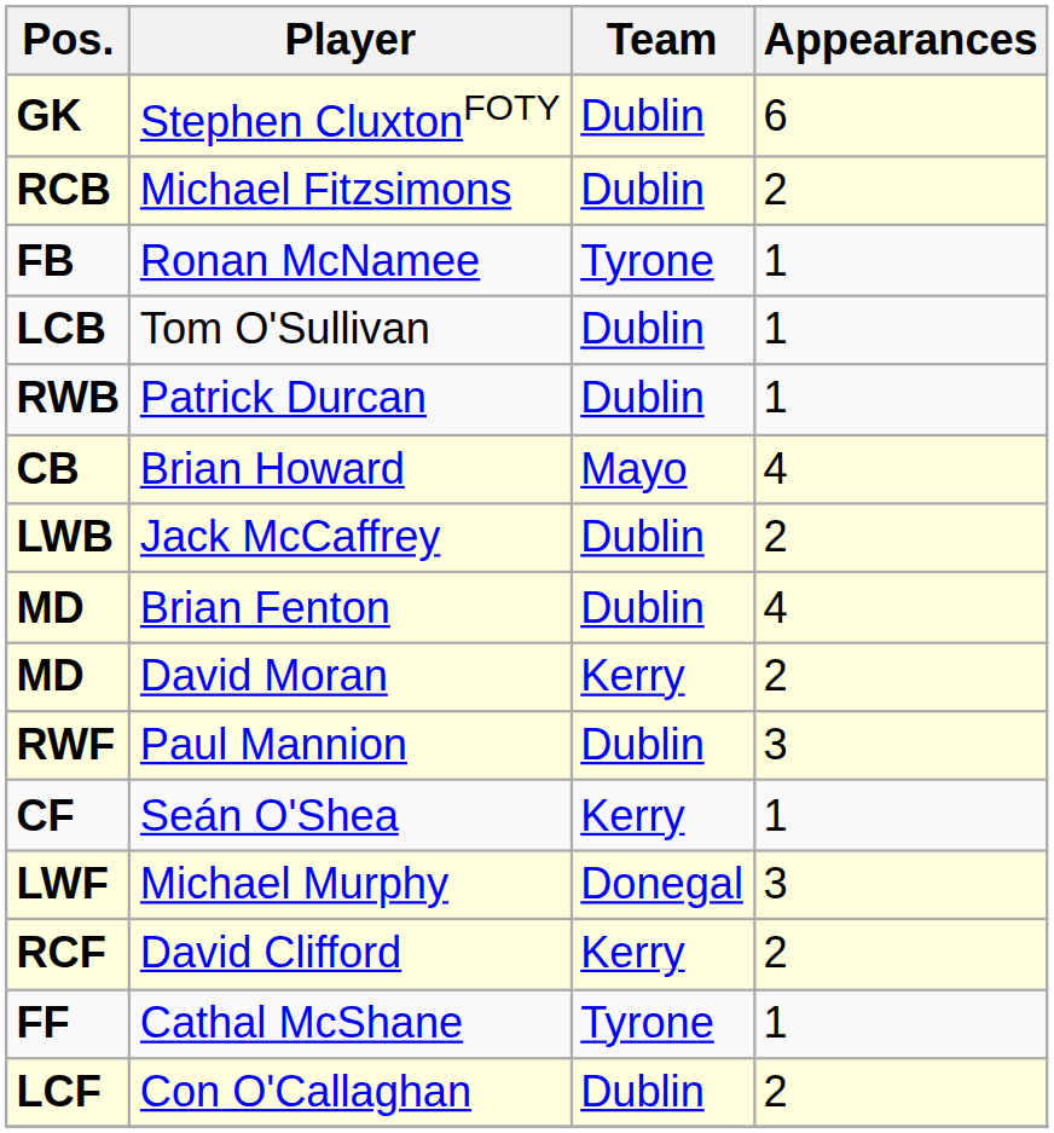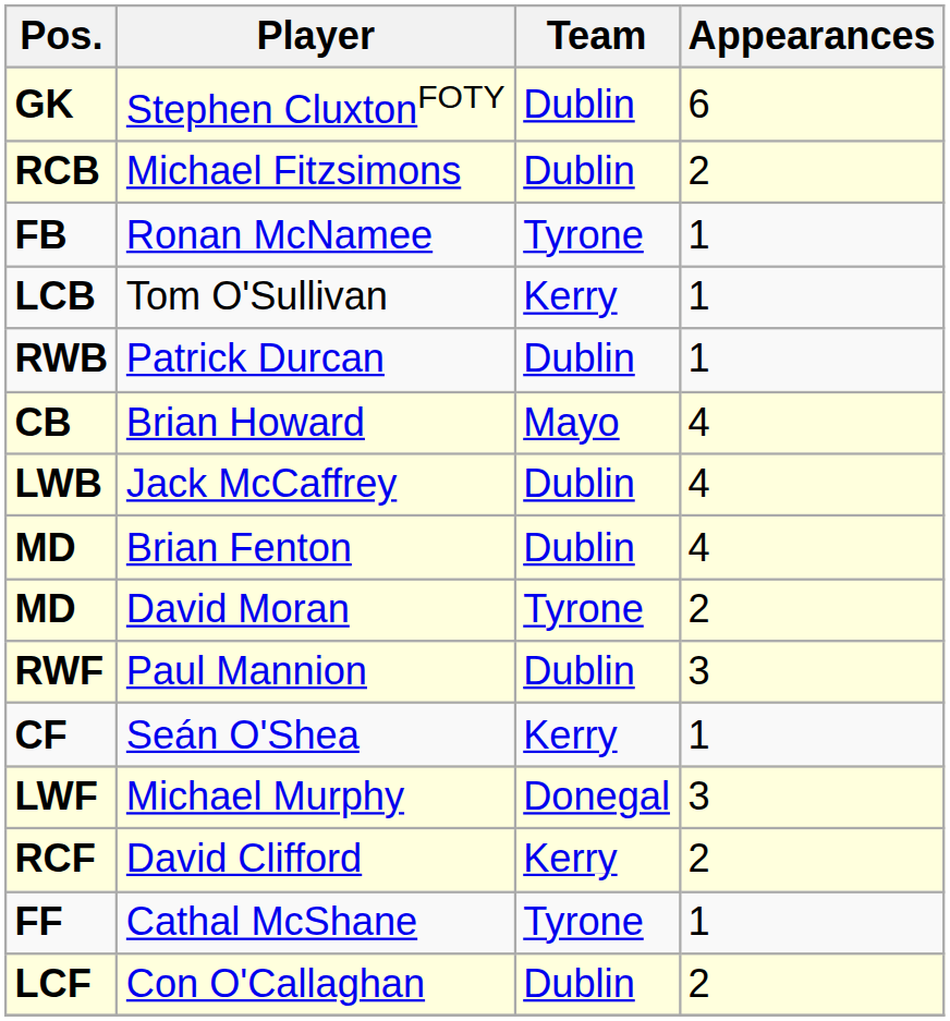 <table class="wikitable">
 <tr>
 <th>Pos.</th>
 <th>Player</th>
 <th>Team</th>
 <th>Appearances</th>
 </tr>
 <tr bgcolor="#FFFFDD">
 <td><strong>GK</strong></td>
 <td> <a href='#'>Stephen Cluxton</a><sup>FOTY</sup></td>
 <td><a href='#'>Dublin</a></td>
 <td>6</td>
 </tr>
 <tr bgcolor="#FFFFDD">
 <td><strong>RCB</strong></td>
 <td> <a href='#'>Michael Fitzsimons</a></td>
 <td><a href='#'>Dublin</a></td>
 <td>2</td>
 </tr>
 <tr>
 <td><strong>FB</strong></td>
 <td> <a href='#'>Ronan McNamee</a></td>
 <td><a href='#'>Tyrone</a></td>
 <td>1</td>
 </tr>
 <tr>
 <td><strong>LCB</strong></td>
 <td> Tom O'Sullivan</td>
-<td><a href='#'>Dublin</a></td>
+<td><a href='#'>Kerry</a></td>
 <td>1</td>
 </tr>
 <tr>
 <td><strong>RWB</strong></td>
 <td> <a href='#'>Patrick Durcan</a></td>
 <td><a href='#'>Dublin</a></td>
 <td>1</td>
 </tr>
 <tr bgcolor="#FFFFDD">
 <td><strong>CB</strong></td>
 <td> <a href='#'>Brian Howard</a></td>
 <td><a href='#'>Mayo</a></td>
 <td>4</td>
 </tr>
 <tr bgcolor="#FFFFDD">
 <td><strong>LWB</strong></td>
 <td> <a href='#'>Jack McCaffrey</a></td>
 <td><a href='#'>Dublin</a></td>
-<td>2</td>
+<td>4</td>
 </tr>
 <tr bgcolor="#FFFFDD">
 <td><strong>MD</strong></td>
 <td> <a href='#'>Brian Fenton</a></td>
 <td><a href='#'>Dublin</a></td>
 <td>4</td>
 </tr>
 <tr bgcolor="#FFFFDD">
 <td><strong>MD</strong></td>
 <td> <a href='#'>David Moran</a></td>
-<td><a href='#'>Kerry</a></td>
+<td><a href='#'>Tyrone</a></td>
 <td>2</td>
 </tr>
 <tr bgcolor="#FFFFDD">
 <td><strong>RWF</strong></td>
 <td> <a href='#'>Paul Mannion</a></td>
 <td><a href='#'>Dublin</a></td>
 <td>3</td>
 </tr>
 <tr>
 <td><strong>CF</strong></td>
 <td> <a href='#'>Seán O'Shea</a></td>
 <td><a href='#'>Kerry</a></td>
 <td>1</td>
 </tr>
 <tr bgcolor="#FFFFDD">
 <td><strong>LWF</strong></td>
 <td> <a href='#'>Michael Murphy</a></td>
 <td><a href='#'>Donegal</a></td>
 <td>3</td>
 </tr>
 <tr bgcolor="#FFFFDD">
 <td><strong>RCF</strong></td>
 <td> <a href='#'>David Clifford</a></td>
 <td><a href='#'>Kerry</a></td>
 <td>2</td>
 </tr>
 <tr>
 <td><strong>FF</strong></td>
 <td> <a href='#'>Cathal McShane</a></td>
 <td><a href='#'>Tyrone</a></td>
 <td>1</td>
 </tr>
 <tr bgcolor="#FFFFDD">
 <td><strong>LCF</strong></td>
 <td> <a href='#'>Con O'Callaghan</a></td>
 <td><a href='#'>Dublin</a></td>
 <td>2</td>
 </tr>
 <tr>
 </tr>
 </table>
